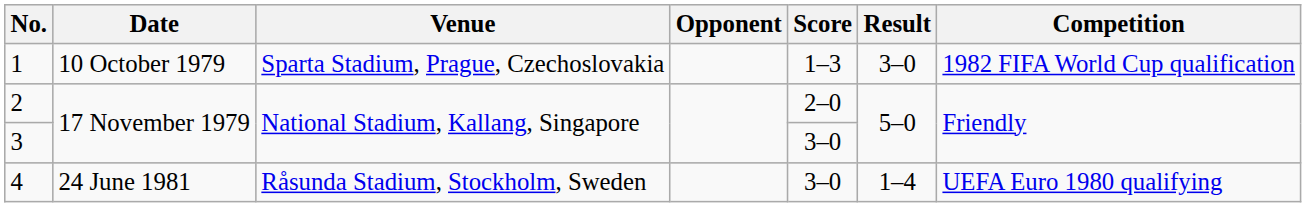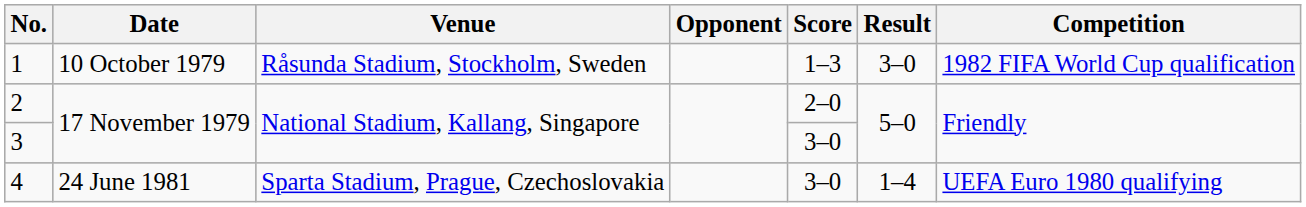 <table class="wikitable plainrowheaders">
 <tr>
 <th>No.</th>
 <th>Date</th>
 <th>Venue</th>
 <th>Opponent</th>
 <th>Score</th>
 <th>Result</th>
 <th>Competition</th>
 </tr>
 <tr>
 <td>1</td>
 <td>10 October 1979</td>
-<td><a href='#'>Sparta Stadium</a>, <a href='#'>Prague</a>, Czechoslovakia</td>
+<td><a href='#'>Råsunda Stadium</a>, <a href='#'>Stockholm</a>, Sweden</td>
 <td></td>
 <td align=center>1–3</td>
 <td align="center">3–0</td>
 <td><a href='#'>1982 FIFA World Cup qualification</a></td>
 </tr>
 <tr>
 <td>2</td>
 <td rowspan="2">17 November 1979</td>
 <td rowspan="2"><a href='#'>National Stadium</a>, <a href='#'>Kallang</a>, Singapore</td>
 <td rowspan="2"></td>
 <td align=center>2–0</td>
 <td rowspan="2" align="center">5–0</td>
 <td rowspan="2"><a href='#'>Friendly</a></td>
 </tr>
 <tr>
 <td>3</td>
 <td align=center>3–0</td>
 </tr>
 <tr>
 <td>4</td>
 <td>24 June 1981</td>
-<td><a href='#'>Råsunda Stadium</a>, <a href='#'>Stockholm</a>, Sweden</td>
+<td><a href='#'>Sparta Stadium</a>, <a href='#'>Prague</a>, Czechoslovakia</td>
 <td></td>
 <td align=center>3–0</td>
 <td align="center">1–4</td>
 <td><a href='#'>UEFA Euro 1980 qualifying</a></td>
 </tr>
 </table>
